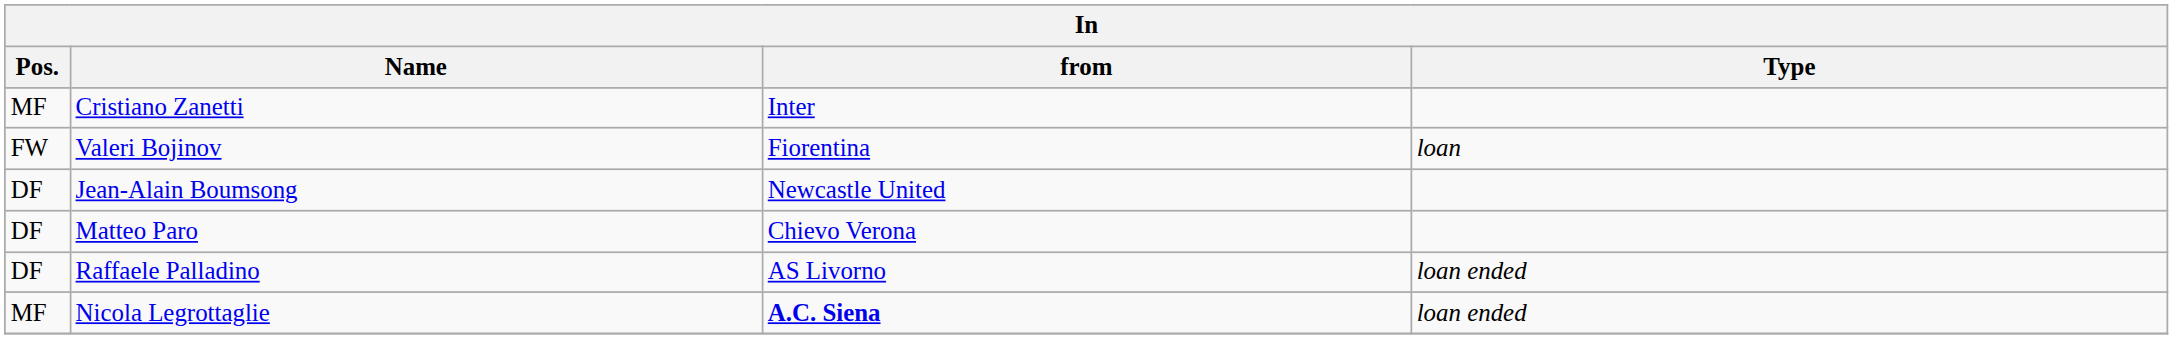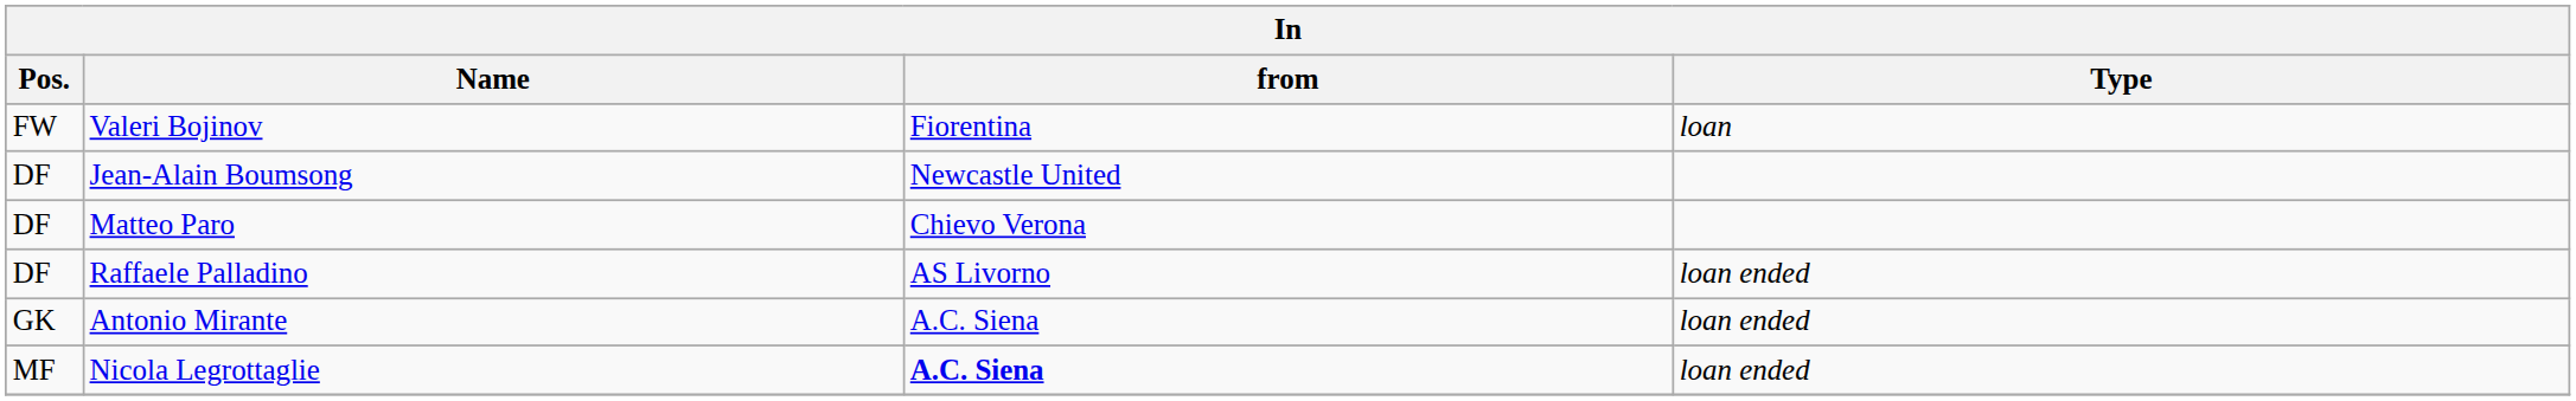 <table class="wikitable" style="font-size:90%;width:99%;">
 <tr>
 <th colspan="4">In</th>
 </tr>
 <tr>
 <th width=3%>Pos.</th>
 <th width=32%>Name</th>
 <th width=30%>from</th>
 <th width=35%>Type</th>
-</tr>
-<tr>
-<td>MF</td>
-<td><a href='#'>Cristiano Zanetti</a></td>
-<td><a href='#'>Inter</a></td>
-<td></td>
 </tr>
 <tr>
 <td>FW</td>
 <td><a href='#'>Valeri Bojinov</a></td>
 <td><a href='#'>Fiorentina</a></td>
 <td><em>loan</em></td>
 </tr>
 <tr>
 <td>DF</td>
 <td><a href='#'>Jean-Alain Boumsong</a></td>
 <td><a href='#'>Newcastle United</a></td>
 <td></td>
 </tr>
 <tr>
 <td>DF</td>
 <td><a href='#'>Matteo Paro</a></td>
 <td><a href='#'>Chievo Verona</a></td>
 <td></td>
 </tr>
 <tr>
 <td>DF</td>
 <td><a href='#'>Raffaele Palladino</a></td>
 <td><a href='#'>AS Livorno</a></td>
 <td><em>loan ended</em></td>
 </tr>
 <tr>
+<td>GK</td>
+<td><a href='#'>Antonio Mirante</a></td>
+<td><a href='#'>A.C. Siena</a></td>
+<td><em>loan ended</em></td>
+</tr>
+<tr>
 <td>MF</td>
 <td><a href='#'>Nicola Legrottaglie</a></td>
 <td><strong><a href='#'>A.C. Siena</a></strong></td>
 <td><em>loan ended</em></td>
 </tr>
 <tr>
 </tr>
 </table>
